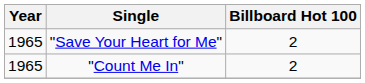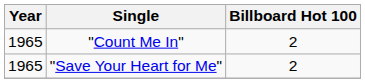 <table class="wikitable sortable">
 <tr>
 <th align="center">Year</th>
 <th align="center">Single</th>
 <th align="center">Billboard Hot 100</th>
 </tr>
 <tr>
 <td align="center">1965</td>
-<td align="center">"<a href='#'>Save Your Heart for Me</a>"</td>
+<td align="center">"<a href='#'>Count Me In</a>"</td>
 <td align="center">2</td>
 </tr>
 <tr>
 <td align="center">1965</td>
-<td align="center">"<a href='#'>Count Me In</a>"</td>
+<td align="center">"<a href='#'>Save Your Heart for Me</a>"</td>
 <td align="center">2</td>
 </tr>
 <tr>
 </tr>
 </table>
